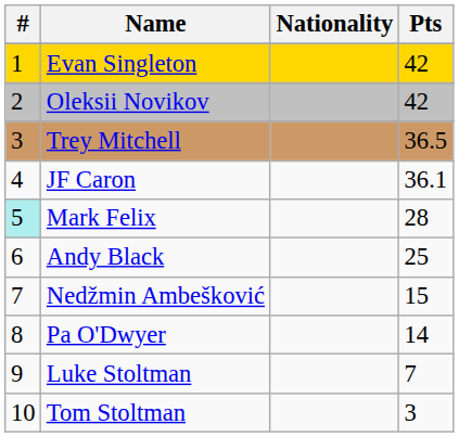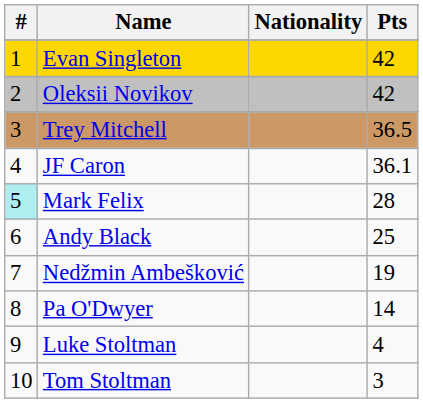 <table class="wikitable">
 <tr>
 <th>#</th>
 <th>Name</th>
 <th>Nationality</th>
 <th>Pts</th>
 </tr>
 <tr>
 </tr>
 <tr style="background:gold;">
 <td>1</td>
 <td><a href='#'>Evan Singleton</a></td>
 <td></td>
 <td>42</td>
 </tr>
 <tr>
 </tr>
 <tr style="background:silver;">
 <td>2</td>
 <td><a href='#'>Oleksii Novikov</a></td>
 <td></td>
 <td>42</td>
 </tr>
 <tr>
 </tr>
 <tr style="background:#c96;">
 <td>3</td>
 <td><a href='#'>Trey Mitchell</a></td>
 <td></td>
 <td>36.5</td>
 </tr>
 <tr>
 <td>4</td>
 <td><a href='#'>JF Caron</a></td>
 <td></td>
 <td>36.1</td>
 </tr>
 <tr>
 <td style="background: paleturquoise;">5</td>
 <td><a href='#'>Mark Felix</a></td>
 <td></td>
 <td>28</td>
 </tr>
 <tr>
 <td>6</td>
 <td><a href='#'>Andy Black</a></td>
 <td></td>
 <td>25</td>
 </tr>
 <tr>
 <td>7</td>
 <td><a href='#'>Nedžmin Ambešković</a></td>
 <td></td>
-<td>15</td>
+<td>19</td>
 </tr>
 <tr>
 <td>8</td>
 <td><a href='#'>Pa O'Dwyer</a></td>
 <td></td>
 <td>14</td>
 </tr>
 <tr>
 <td>9</td>
 <td><a href='#'>Luke Stoltman</a></td>
 <td></td>
-<td>7</td>
+<td>4</td>
 </tr>
 <tr>
 <td>10</td>
 <td><a href='#'>Tom Stoltman</a></td>
 <td></td>
 <td>3</td>
 </tr>
 </table>
